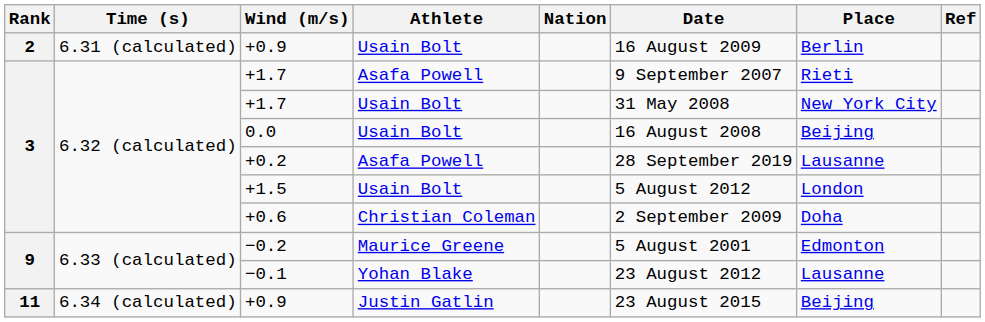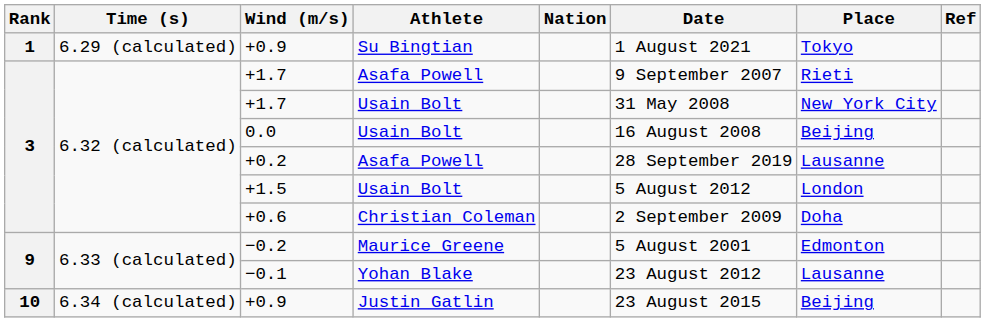 <table class="wikitable">
 <tr>
 <th>Rank</th>
 <th>Time (s)</th>
 <th>Wind (m/s)</th>
 <th>Athlete</th>
 <th>Nation</th>
 <th>Date</th>
 <th>Place</th>
 <th>Ref</th>
 </tr>
 <tr>
-<th>2</th>
-<td>6.31 (calculated)</td>
+<th>1</th>
+<td>6.29 (calculated)</td>
 <td>+0.9</td>
-<td><a href='#'>Usain Bolt</a></td>
+<td><a href='#'>Su Bingtian</a></td>
 <td></td>
-<td>16 August 2009</td>
-<td><a href='#'>Berlin</a></td>
+<td>1 August 2021</td>
+<td><a href='#'>Tokyo</a></td>
 <td></td>
 </tr>
 <tr>
 <th rowspan=6>3</th>
 <td rowspan=6>6.32 (calculated)</td>
 <td>+1.7</td>
 <td><a href='#'>Asafa Powell</a></td>
 <td></td>
 <td>9 September 2007</td>
 <td><a href='#'>Rieti</a></td>
 <td></td>
 </tr>
 <tr>
 <td>+1.7</td>
 <td><a href='#'>Usain Bolt</a></td>
 <td></td>
 <td>31 May 2008</td>
 <td><a href='#'>New York City</a></td>
 <td></td>
 </tr>
 <tr>
 <td>0.0</td>
 <td><a href='#'>Usain Bolt</a></td>
 <td></td>
 <td>16 August 2008</td>
 <td><a href='#'>Beijing</a></td>
 <td></td>
 </tr>
 <tr>
 <td>+0.2</td>
 <td><a href='#'>Asafa Powell</a></td>
 <td></td>
 <td>28 September 2019</td>
 <td><a href='#'>Lausanne</a></td>
 <td></td>
 </tr>
 <tr>
 <td>+1.5</td>
 <td><a href='#'>Usain Bolt</a></td>
 <td></td>
 <td>5 August 2012</td>
 <td><a href='#'>London</a></td>
 <td></td>
 </tr>
 <tr>
 <td>+0.6</td>
 <td><a href='#'>Christian Coleman</a></td>
 <td></td>
 <td>2 September 2009</td>
 <td><a href='#'>Doha</a></td>
 <td></td>
 </tr>
 <tr>
 <th rowspan=2>9</th>
 <td rowspan=2>6.33 (calculated)</td>
 <td>−0.2</td>
 <td><a href='#'>Maurice Greene</a></td>
 <td></td>
 <td>5 August 2001</td>
 <td><a href='#'>Edmonton</a></td>
 <td></td>
 </tr>
 <tr>
 <td>−0.1</td>
 <td><a href='#'>Yohan Blake</a></td>
 <td></td>
 <td>23 August 2012</td>
 <td><a href='#'>Lausanne</a></td>
 <td></td>
 </tr>
 <tr>
-<th>11</th>
+<th>10</th>
 <td>6.34 (calculated)</td>
 <td>+0.9</td>
 <td><a href='#'>Justin Gatlin</a></td>
 <td></td>
 <td>23 August 2015</td>
 <td><a href='#'>Beijing</a></td>
 <td></td>
 </tr>
 </table>
